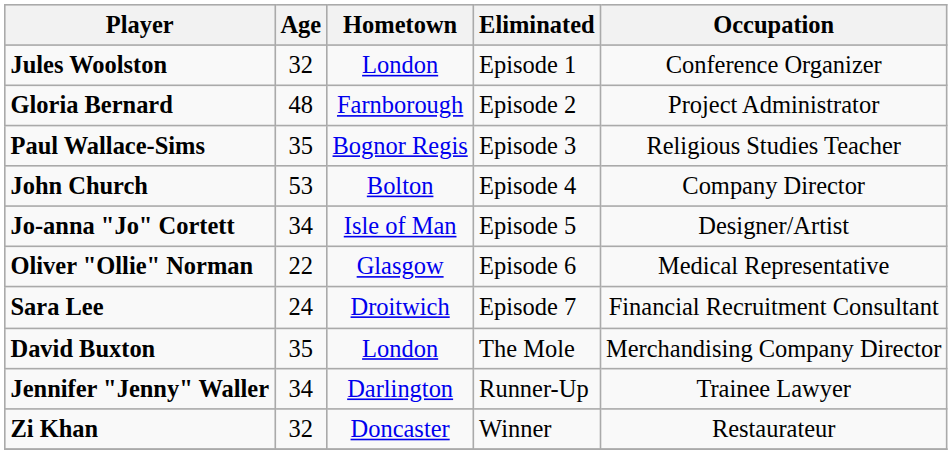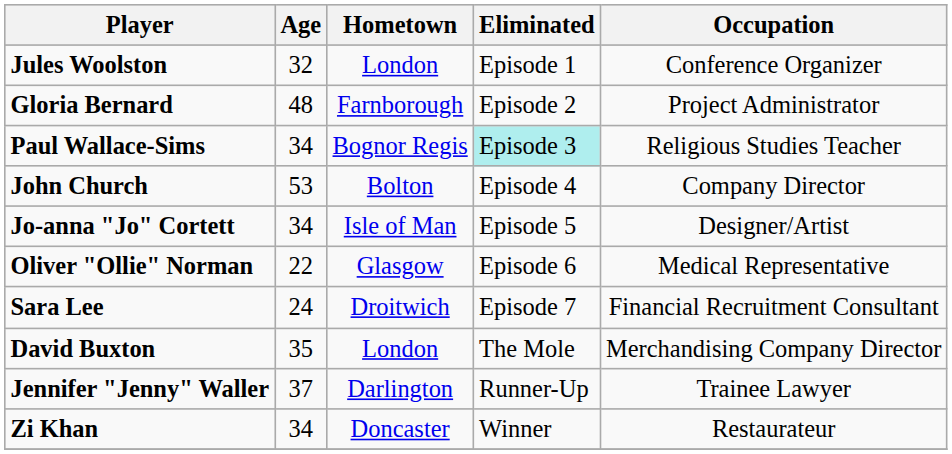 <table class="wikitable" style="font-size: 95%;">
 <tr>
 <th>Player</th>
 <th>Age</th>
 <th>Hometown</th>
 <th>Eliminated</th>
 <th>Occupation</th>
 </tr>
 <tr>
 <td><strong>Jules Woolston</strong></td>
 <td align="center">32</td>
 <td align="center"><a href='#'>London</a></td>
 <td>Episode 1</td>
 <td align="center">Conference Organizer</td>
 </tr>
 <tr>
 <td><strong>Gloria Bernard</strong></td>
 <td align="center">48</td>
 <td align="center"><a href='#'>Farnborough</a></td>
 <td>Episode 2</td>
 <td align="center">Project Administrator</td>
 </tr>
 <tr>
 <td><strong>Paul Wallace-Sims</strong></td>
-<td align="center">35</td>
+<td align="center">34</td>
 <td align="center"><a href='#'>Bognor Regis</a></td>
-<td>Episode 3</td>
+<td style="background: paleturquoise;">Episode 3</td>
 <td align="center">Religious Studies Teacher</td>
 </tr>
 <tr>
 <td><strong>John Church</strong></td>
 <td align="center">53</td>
 <td align="center"><a href='#'>Bolton</a></td>
 <td>Episode 4</td>
 <td align="center">Company Director</td>
 </tr>
 <tr>
 <td><strong>Jo-anna "Jo" Cortett</strong></td>
 <td align="center">34</td>
 <td align="center"><a href='#'>Isle of Man</a></td>
 <td>Episode 5</td>
 <td align="center">Designer/Artist</td>
 </tr>
 <tr>
 <td><strong>Oliver "Ollie" Norman</strong></td>
 <td align="center">22</td>
 <td align="center"><a href='#'>Glasgow</a></td>
 <td>Episode 6</td>
 <td align="center">Medical Representative</td>
 </tr>
 <tr>
 <td><strong>Sara Lee</strong></td>
 <td align="center">24</td>
 <td align="center"><a href='#'>Droitwich</a></td>
 <td>Episode 7</td>
 <td align="center">Financial Recruitment Consultant</td>
 </tr>
 <tr>
 <td><strong>David Buxton</strong></td>
 <td align="center">35</td>
 <td align="center"><a href='#'>London</a></td>
 <td>The Mole</td>
 <td align="center">Merchandising Company Director</td>
 </tr>
 <tr>
 <td><strong>Jennifer "Jenny" Waller</strong></td>
-<td align="center">34</td>
+<td align="center">37</td>
 <td align="center"><a href='#'>Darlington</a></td>
 <td>Runner-Up</td>
 <td align="center">Trainee Lawyer</td>
 </tr>
 <tr>
 <td><strong>Zi Khan</strong></td>
-<td align="center">32</td>
+<td align="center">34</td>
 <td align="center"><a href='#'>Doncaster</a></td>
 <td>Winner</td>
 <td align="center">Restaurateur</td>
 </tr>
 <tr>
 </tr>
 </table>
